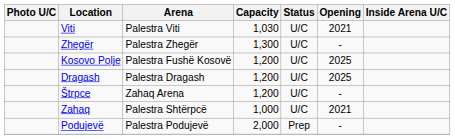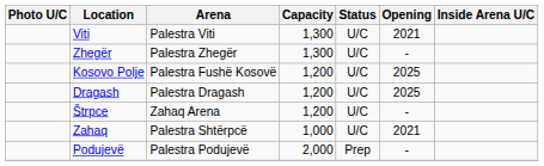 <table class="wikitable sortable">
 <tr>
 <th>Photo U/C</th>
 <th>Location</th>
 <th>Arena</th>
 <th>Capacity</th>
 <th>Status</th>
 <th>Opening</th>
 <th>Inside Arena U/C</th>
 </tr>
 <tr>
 <td></td>
 <td><a href='#'>Viti</a></td>
 <td>Palestra Viti</td>
-<td align="right">1,030</td>
+<td align="right">1,300</td>
 <td align="center">U/C</td>
 <td align="center">2021</td>
 <td></td>
 </tr>
 <tr>
 <td></td>
 <td><a href='#'>Zhegër</a></td>
 <td>Palestra Zhegër</td>
 <td align="right">1,300</td>
 <td align="center">U/C</td>
 <td align="center">-</td>
 <td></td>
 </tr>
 <tr>
 <td></td>
 <td><a href='#'>Kosovo Polje</a></td>
 <td>Palestra Fushë Kosovë</td>
 <td align="right">1,200</td>
 <td align="center">U/C</td>
 <td align="center">2025</td>
 <td></td>
 </tr>
 <tr>
 <td></td>
 <td><a href='#'>Dragash</a></td>
 <td>Palestra Dragash</td>
 <td align="right">1,200</td>
 <td align="center">U/C</td>
 <td align="center">2025</td>
 <td></td>
 </tr>
 <tr>
 <td></td>
 <td><a href='#'>Štrpce</a></td>
 <td>Zahaq Arena</td>
 <td align="right">1,200</td>
 <td align="center">U/C</td>
 <td align="center">-</td>
 <td></td>
 </tr>
 <tr>
 <td></td>
 <td><a href='#'>Zahaq</a></td>
 <td>Palestra Shtërpcë</td>
 <td align="right">1,000</td>
 <td align="center">U/C</td>
 <td align="center">2021</td>
 <td></td>
 </tr>
 <tr>
 <td></td>
 <td><a href='#'>Podujevë</a></td>
 <td>Palestra Podujevë</td>
 <td align="right">2,000</td>
 <td align="center">Prep</td>
 <td align="center">-</td>
 <td></td>
 </tr>
 <tr>
 </tr>
 </table>
